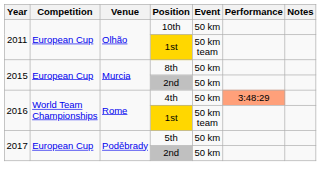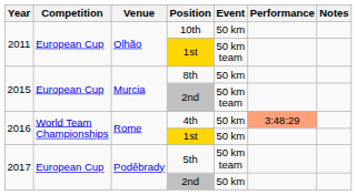 <table class="wikitable" width=55% style="font-size:90%; text-align:center;">
 <tr>
 <th>Year</th>
 <th>Competition</th>
 <th>Venue</th>
 <th>Position</th>
 <th>Event</th>
 <th>Performance</th>
 <th>Notes</th>
 </tr>
 <tr>
 <td rowspan=2>2011</td>
 <td rowspan=2 align=left><a href='#'>European Cup</a></td>
 <td rowspan=2 align=left> <a href='#'>Olhão</a></td>
 <td>10th</td>
 <td>50 km</td>
 <td></td>
 <td></td>
 </tr>
 <tr>
 <td bgcolor=gold>1st</td>
 <td>50 km team</td>
 <td></td>
 <td></td>
 </tr>
 <tr>
 <td rowspan=2>2015</td>
 <td rowspan=2 align=left><a href='#'>European Cup</a></td>
 <td rowspan=2 align=left> <a href='#'>Murcia</a></td>
 <td>8th</td>
 <td>50 km</td>
 <td></td>
 <td></td>
 </tr>
 <tr>
 <td bgcolor=silver>2nd</td>
-<td>50 km</td>
+<td>50 km team</td>
 <td></td>
 <td></td>
 </tr>
 <tr>
 <td rowspan=2>2016</td>
 <td rowspan=2 align=left><a href='#'>World Team Championships</a></td>
 <td rowspan=2 align=left> <a href='#'>Rome</a></td>
 <td>4th</td>
 <td>50 km</td>
 <td style="background: lightsalmon;">3:48:29</td>
 <td></td>
 </tr>
 <tr>
 <td bgcolor=gold>1st</td>
-<td>50 km team</td>
+<td>50 km</td>
 <td></td>
 <td></td>
 </tr>
 <tr>
 <td rowspan=2>2017</td>
 <td rowspan=2 align=left><a href='#'>European Cup</a></td>
 <td rowspan=2 align=left> <a href='#'>Poděbrady</a></td>
 <td>5th</td>
-<td>50 km</td>
+<td>50 km team</td>
 <td></td>
 <td></td>
 </tr>
 <tr>
 <td bgcolor=silver>2nd</td>
 <td>50 km</td>
 <td></td>
 <td></td>
 </tr>
 </table>
